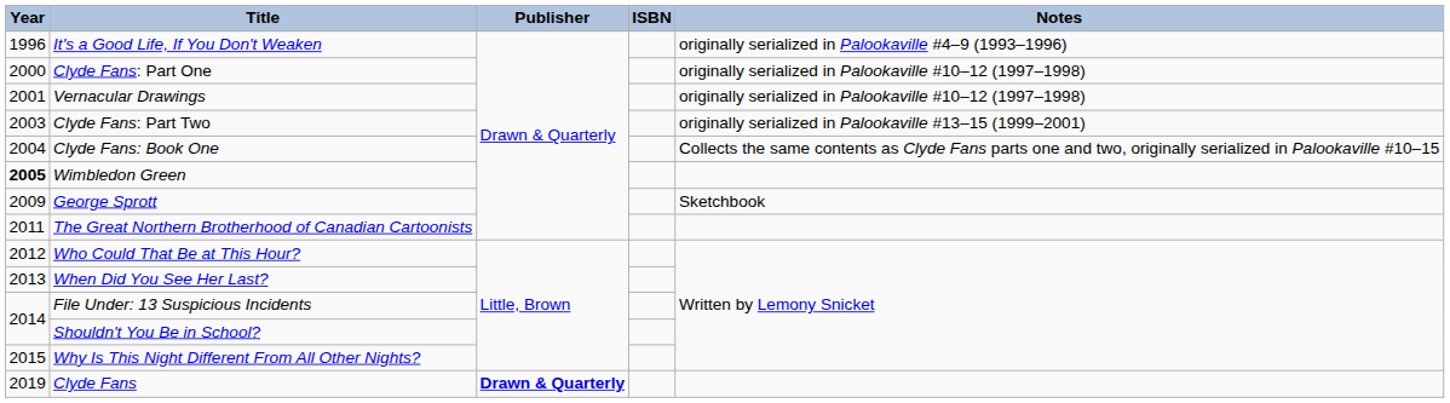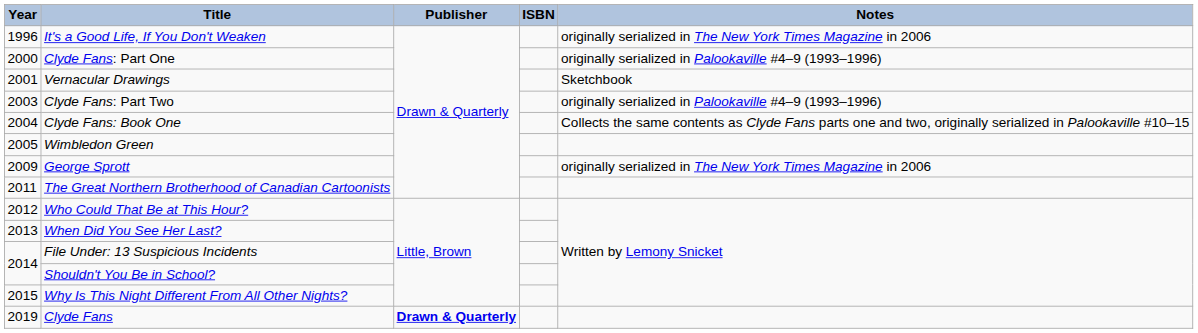 <table class="wikitable">
 <tr>
 <th scope="col" style="background:#B0C4DE;">Year</th>
 <th scope="col" style="background:#B0C4DE;">Title</th>
 <th scope="col" style="background:#B0C4DE;">Publisher</th>
 <th scope="col" style="background:#B0C4DE;">ISBN</th>
 <th scope="col" style="background:#B0C4DE;">Notes</th>
 </tr>
 <tr>
 <td>1996</td>
 <td><em><a href='#'>It's a Good Life, If You Don't Weaken</a></em></td>
 <td rowspan="8"><a href='#'>Drawn & Quarterly</a></td>
 <td></td>
-<td>originally serialized in <em><a href='#'>Palookaville</a></em> #4–9 (1993–1996)</td>
+<td>originally serialized in <em><a href='#'>The New York Times Magazine</a></em> in 2006</td>
 </tr>
 <tr>
 <td>2000</td>
 <td><em><a href='#'>Clyde Fans</a></em>: Part One</td>
 <td></td>
-<td>originally serialized in <em>Palookaville</em> #10–12 (1997–1998)</td>
+<td>originally serialized in <em><a href='#'>Palookaville</a></em> #4–9 (1993–1996)</td>
 </tr>
 <tr>
 <td>2001</td>
 <td><em>Vernacular Drawings</em></td>
 <td></td>
-<td>originally serialized in <em>Palookaville</em> #10–12 (1997–1998)</td>
+<td>Sketchbook</td>
 </tr>
 <tr>
 <td>2003</td>
 <td><em>Clyde Fans</em>: Part Two</td>
 <td></td>
-<td>originally serialized in <em>Palookaville</em> #13–15 (1999–2001)</td>
+<td>originally serialized in <em><a href='#'>Palookaville</a></em> #4–9 (1993–1996)</td>
 </tr>
 <tr>
 <td>2004</td>
 <td><em>Clyde Fans: Book One</em></td>
 <td></td>
 <td>Collects the same contents as <em>Clyde Fans</em> parts one and two, originally serialized in <em>Palookaville</em> #10–15</td>
 </tr>
 <tr>
-<td><strong>2005</strong></td>
+<td>2005</td>
 <td><em>Wimbledon Green</em></td>
 <td></td>
 <td></td>
 </tr>
 <tr>
 <td>2009</td>
 <td><em><a href='#'>George Sprott</a></em></td>
 <td></td>
-<td>Sketchbook</td>
+<td>originally serialized in <em><a href='#'>The New York Times Magazine</a></em> in 2006</td>
 </tr>
 <tr>
 <td>2011</td>
 <td><em><a href='#'>The Great Northern Brotherhood of Canadian Cartoonists</a></em></td>
 <td></td>
 <td></td>
 </tr>
 <tr>
 <td>2012</td>
 <td><em><a href='#'>Who Could That Be at This Hour?</a></em></td>
 <td rowspan="5"><a href='#'>Little, Brown</a></td>
 <td></td>
 <td rowspan="5">Written by <a href='#'>Lemony Snicket</a></td>
 </tr>
 <tr>
 <td>2013</td>
 <td><em><a href='#'>When Did You See Her Last?</a></em></td>
 <td></td>
 </tr>
 <tr>
 <td rowspan="2">2014</td>
 <td><em>File Under: 13 Suspicious Incidents</em></td>
 <td></td>
 </tr>
 <tr>
 <td><em><a href='#'>Shouldn't You Be in School?</a></em></td>
 <td></td>
 </tr>
 <tr>
 <td>2015</td>
 <td><em><a href='#'>Why Is This Night Different From All Other Nights?</a></em></td>
 <td></td>
 </tr>
 <tr>
 <td>2019</td>
 <td><em><a href='#'>Clyde Fans</a></em></td>
 <td><strong><a href='#'>Drawn & Quarterly</a></strong></td>
 <td></td>
 </tr>
 </table>
